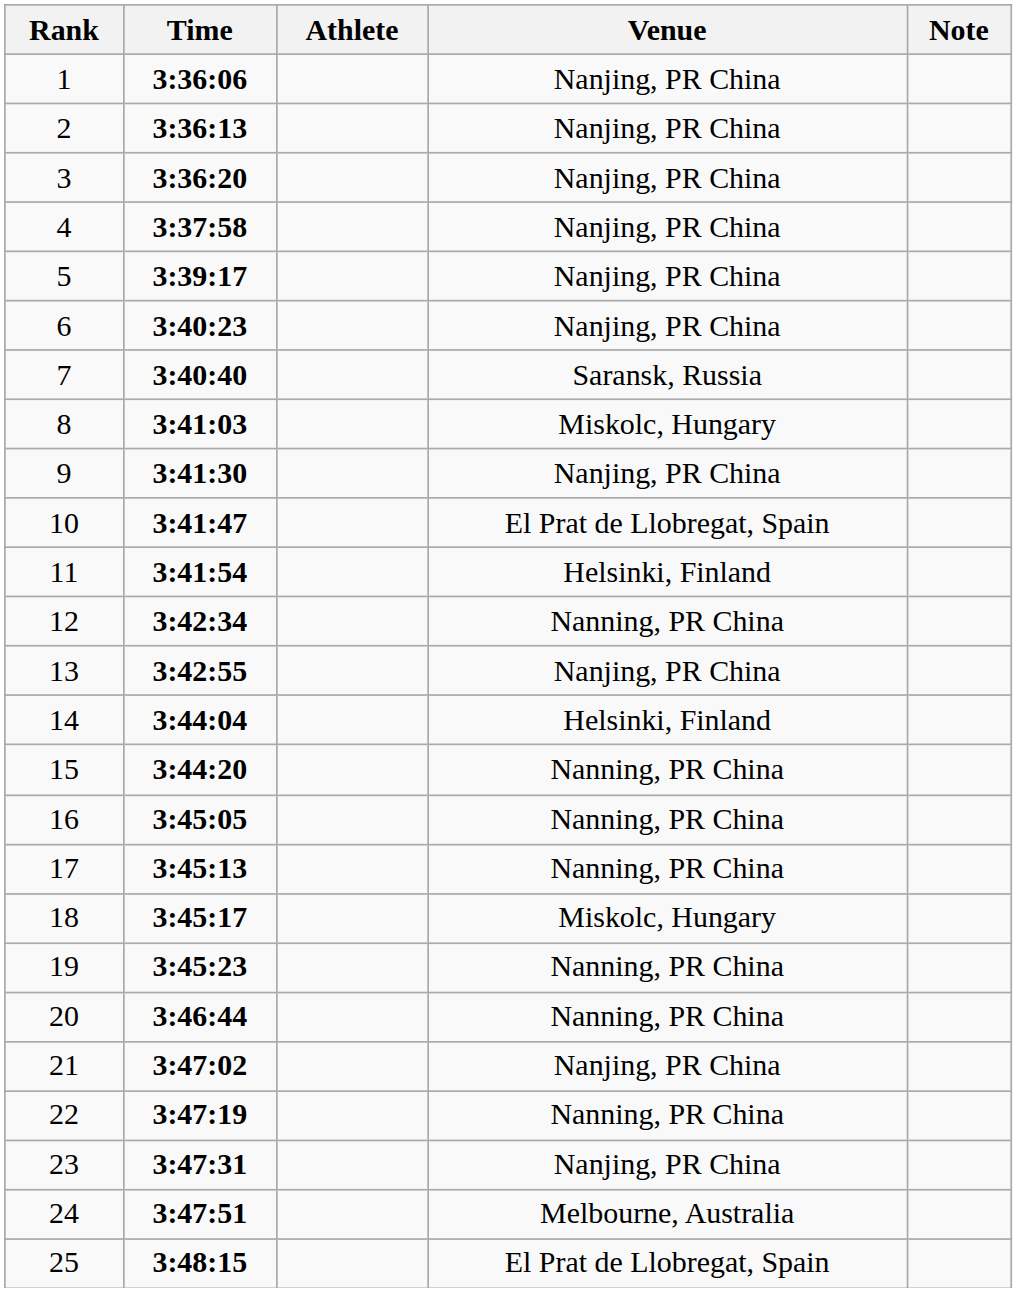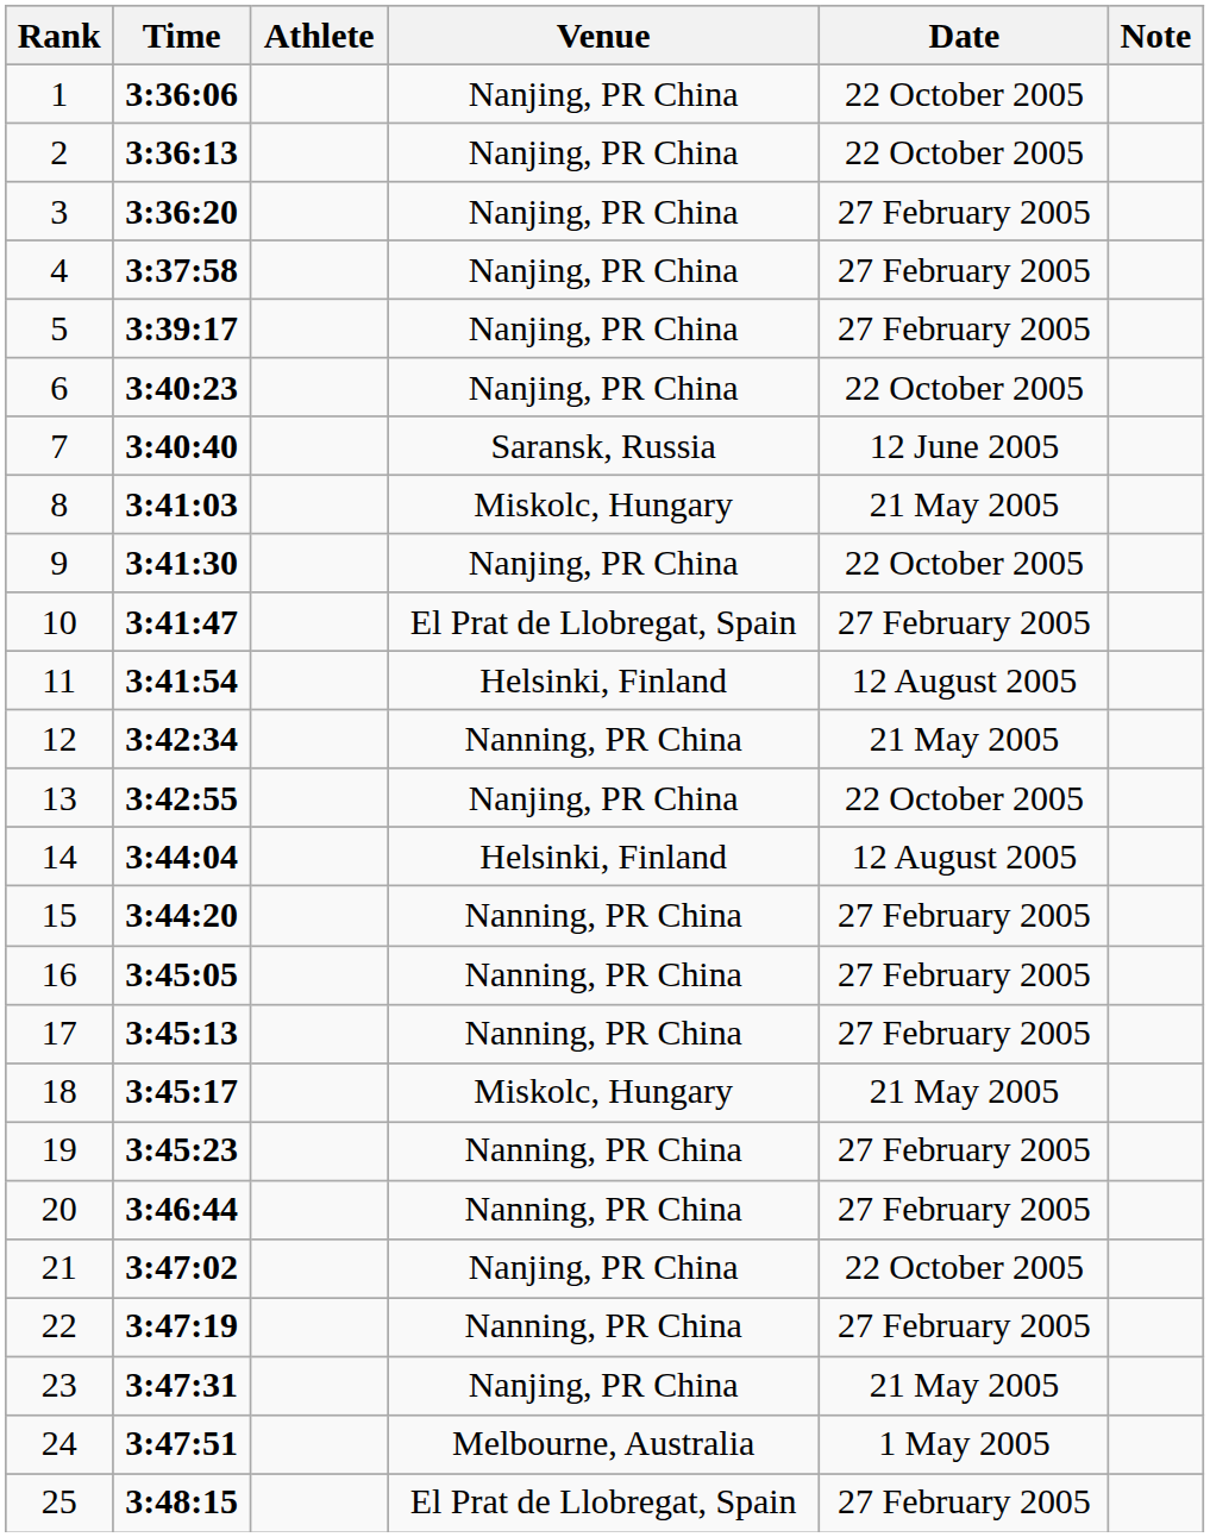 <table class="wikitable" style=" text-align:center; font-size:110%;" width="95%">
 <tr>
 <th>Rank</th>
 <th>Time</th>
 <th>Athlete</th>
 <th>Venue</th>
+<th>Date</th>
 <th>Note</th>
 </tr>
 <tr>
 <td>1</td>
 <td><strong>3:36:06</strong></td>
 <td align=left></td>
 <td>Nanjing, PR China</td>
+<td>22 October 2005</td>
 <td></td>
 </tr>
 <tr>
 <td>2</td>
 <td><strong>3:36:13</strong></td>
 <td align=left></td>
 <td>Nanjing, PR China</td>
+<td>22 October 2005</td>
 <td></td>
 </tr>
 <tr>
 <td>3</td>
 <td><strong>3:36:20</strong></td>
 <td align=left></td>
 <td>Nanjing, PR China</td>
+<td>27 February 2005</td>
 <td></td>
 </tr>
 <tr>
 <td>4</td>
 <td><strong>3:37:58</strong></td>
 <td align=left></td>
 <td>Nanjing, PR China</td>
+<td>27 February 2005</td>
 <td></td>
 </tr>
 <tr>
 <td>5</td>
 <td><strong>3:39:17</strong></td>
 <td align=left></td>
 <td>Nanjing, PR China</td>
+<td>27 February 2005</td>
 <td></td>
 </tr>
 <tr>
 <td>6</td>
 <td><strong>3:40:23</strong></td>
 <td align=left></td>
 <td>Nanjing, PR China</td>
+<td>22 October 2005</td>
 <td></td>
 </tr>
 <tr>
 <td>7</td>
 <td><strong>3:40:40</strong></td>
 <td align=left></td>
 <td>Saransk, Russia</td>
+<td>12 June 2005</td>
 <td></td>
 </tr>
 <tr>
 <td>8</td>
 <td><strong>3:41:03</strong></td>
 <td align=left></td>
 <td>Miskolc, Hungary</td>
+<td>21 May 2005</td>
 <td></td>
 </tr>
 <tr>
 <td>9</td>
 <td><strong>3:41:30</strong></td>
 <td align=left></td>
 <td>Nanjing, PR China</td>
+<td>22 October 2005</td>
 <td></td>
 </tr>
 <tr>
 <td>10</td>
 <td><strong>3:41:47</strong></td>
 <td align=left></td>
 <td>El Prat de Llobregat, Spain</td>
+<td>27 February 2005</td>
 <td></td>
 </tr>
 <tr>
 <td>11</td>
 <td><strong>3:41:54</strong></td>
 <td align=left></td>
 <td>Helsinki, Finland</td>
+<td>12 August 2005</td>
 <td></td>
 </tr>
 <tr>
 <td>12</td>
 <td><strong>3:42:34</strong></td>
 <td align=left></td>
 <td>Nanning, PR China</td>
+<td>21 May 2005</td>
 <td></td>
 </tr>
 <tr>
 <td>13</td>
 <td><strong>3:42:55</strong></td>
 <td align=left></td>
 <td>Nanjing, PR China</td>
+<td>22 October 2005</td>
 <td></td>
 </tr>
 <tr>
 <td>14</td>
 <td><strong>3:44:04</strong></td>
 <td align=left></td>
 <td>Helsinki, Finland</td>
+<td>12 August 2005</td>
 <td></td>
 </tr>
 <tr>
 <td>15</td>
 <td><strong>3:44:20</strong></td>
 <td align=left></td>
 <td>Nanning, PR China</td>
+<td>27 February 2005</td>
 <td></td>
 </tr>
 <tr>
 <td>16</td>
 <td><strong>3:45:05</strong></td>
 <td align=left></td>
 <td>Nanning, PR China</td>
+<td>27 February 2005</td>
 <td></td>
 </tr>
 <tr>
 <td>17</td>
 <td><strong>3:45:13</strong></td>
 <td align=left></td>
 <td>Nanning, PR China</td>
+<td>27 February 2005</td>
 <td></td>
 </tr>
 <tr>
 <td>18</td>
 <td><strong>3:45:17</strong></td>
 <td align=left></td>
 <td>Miskolc, Hungary</td>
+<td>21 May 2005</td>
 <td></td>
 </tr>
 <tr>
 <td>19</td>
 <td><strong>3:45:23</strong></td>
 <td align=left></td>
 <td>Nanning, PR China</td>
+<td>27 February 2005</td>
 <td></td>
 </tr>
 <tr>
 <td>20</td>
 <td><strong>3:46:44</strong></td>
 <td align=left></td>
 <td>Nanning, PR China</td>
+<td>27 February 2005</td>
 <td></td>
 </tr>
 <tr>
 <td>21</td>
 <td><strong>3:47:02</strong></td>
 <td align=left></td>
 <td>Nanjing, PR China</td>
+<td>22 October 2005</td>
 <td></td>
 </tr>
 <tr>
 <td>22</td>
 <td><strong>3:47:19</strong></td>
 <td align=left></td>
 <td>Nanning, PR China</td>
+<td>27 February 2005</td>
 <td></td>
 </tr>
 <tr>
 <td>23</td>
 <td><strong>3:47:31</strong></td>
 <td align=left></td>
 <td>Nanjing, PR China</td>
+<td>21 May 2005</td>
 <td></td>
 </tr>
 <tr>
 <td>24</td>
 <td><strong>3:47:51</strong></td>
 <td align=left></td>
 <td>Melbourne, Australia</td>
+<td>1 May 2005</td>
 <td></td>
 </tr>
 <tr>
 <td>25</td>
 <td><strong>3:48:15</strong></td>
 <td align=left></td>
 <td>El Prat de Llobregat, Spain</td>
+<td>27 February 2005</td>
 <td></td>
 </tr>
 </table>
